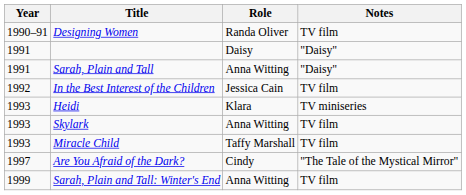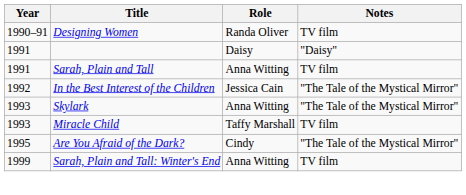 <table class="wikitable sortable">
 <tr>
 <th>Year</th>
 <th>Title</th>
 <th>Role</th>
 <th class="unsortable">Notes</th>
 </tr>
 <tr>
 <td>1990–91</td>
 <td><em><a href='#'>Designing Women</a></em></td>
 <td>Randa Oliver</td>
 <td>TV film</td>
 </tr>
 <tr>
 <td>1991</td>
 <td><em></em></td>
 <td>Daisy</td>
 <td>"Daisy"</td>
 </tr>
 <tr>
 <td>1991</td>
 <td><em><a href='#'>Sarah, Plain and Tall</a></em></td>
 <td>Anna Witting</td>
-<td>"Daisy"</td>
+<td>TV film</td>
 </tr>
 <tr>
 <td>1992</td>
 <td><em><a href='#'>In the Best Interest of the Children</a></em></td>
 <td>Jessica Cain</td>
-<td>TV film</td>
-</tr>
-<tr>
-<td>1993</td>
-<td><em><a href='#'>Heidi</a></em></td>
-<td>Klara</td>
-<td>TV miniseries</td>
+<td>"The Tale of the Mystical Mirror"</td>
 </tr>
 <tr>
 <td>1993</td>
 <td><em><a href='#'>Skylark</a></em></td>
 <td>Anna Witting</td>
-<td>TV film</td>
+<td>"The Tale of the Mystical Mirror"</td>
 </tr>
 <tr>
 <td>1993</td>
 <td><em><a href='#'>Miracle Child</a></em></td>
 <td>Taffy Marshall</td>
 <td>TV film</td>
 </tr>
 <tr>
-<td>1997</td>
+<td>1995</td>
 <td><em><a href='#'>Are You Afraid of the Dark?</a></em></td>
 <td>Cindy</td>
 <td>"The Tale of the Mystical Mirror"</td>
 </tr>
 <tr>
 <td>1999</td>
 <td><em><a href='#'>Sarah, Plain and Tall: Winter's End</a></em></td>
 <td>Anna Witting</td>
 <td>TV film</td>
 </tr>
 </table>
